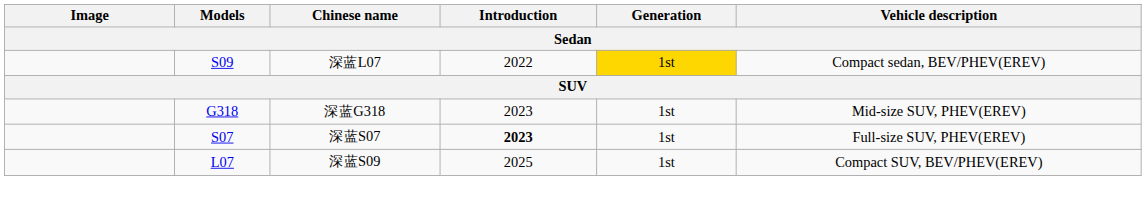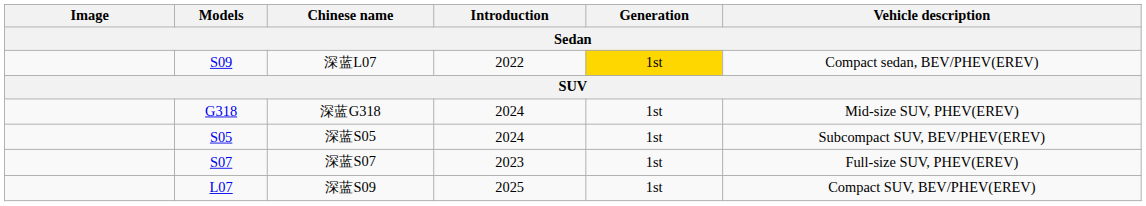 <table class="wikitable sortable" style="text-align: center; width: 100%">
 <tr>
 <th class="unsortable" width="15%">Image</th>
 <th>Models</th>
 <th>Chinese name</th>
 <th>Introduction</th>
 <th class="unsortable">Generation</th>
 <th>Vehicle description</th>
 </tr>
 <tr>
 <th colspan="6">Sedan</th>
 </tr>
 <tr>
 <td></td>
 <td><a href='#'>S09</a></td>
 <td>深蓝L07</td>
 <td>2022</td>
 <td style="background: gold;">1st</td>
 <td>Compact sedan, BEV/PHEV(EREV)</td>
 </tr>
 <tr>
 <th colspan="6">SUV</th>
 </tr>
 <tr>
 <td></td>
 <td><a href='#'>G318</a></td>
 <td>深蓝G318</td>
-<td>2023</td>
+<td>2024</td>
 <td>1st</td>
 <td>Mid-size SUV, PHEV(EREV)</td>
 </tr>
 <tr>
 <td></td>
+<td><a href='#'>S05</a></td>
+<td>深蓝S05</td>
+<td>2024</td>
+<td>1st</td>
+<td>Subcompact SUV, BEV/PHEV(EREV)</td>
+</tr>
+<tr>
+<td></td>
 <td><a href='#'>S07</a></td>
 <td>深蓝S07</td>
-<td><strong>2023</strong></td>
+<td>2023</td>
 <td>1st</td>
 <td>Full-size SUV, PHEV(EREV)</td>
 </tr>
 <tr>
 <td></td>
 <td><a href='#'>L07</a></td>
 <td>深蓝S09</td>
 <td>2025</td>
 <td>1st</td>
 <td>Compact SUV, BEV/PHEV(EREV)</td>
 </tr>
 </table>
